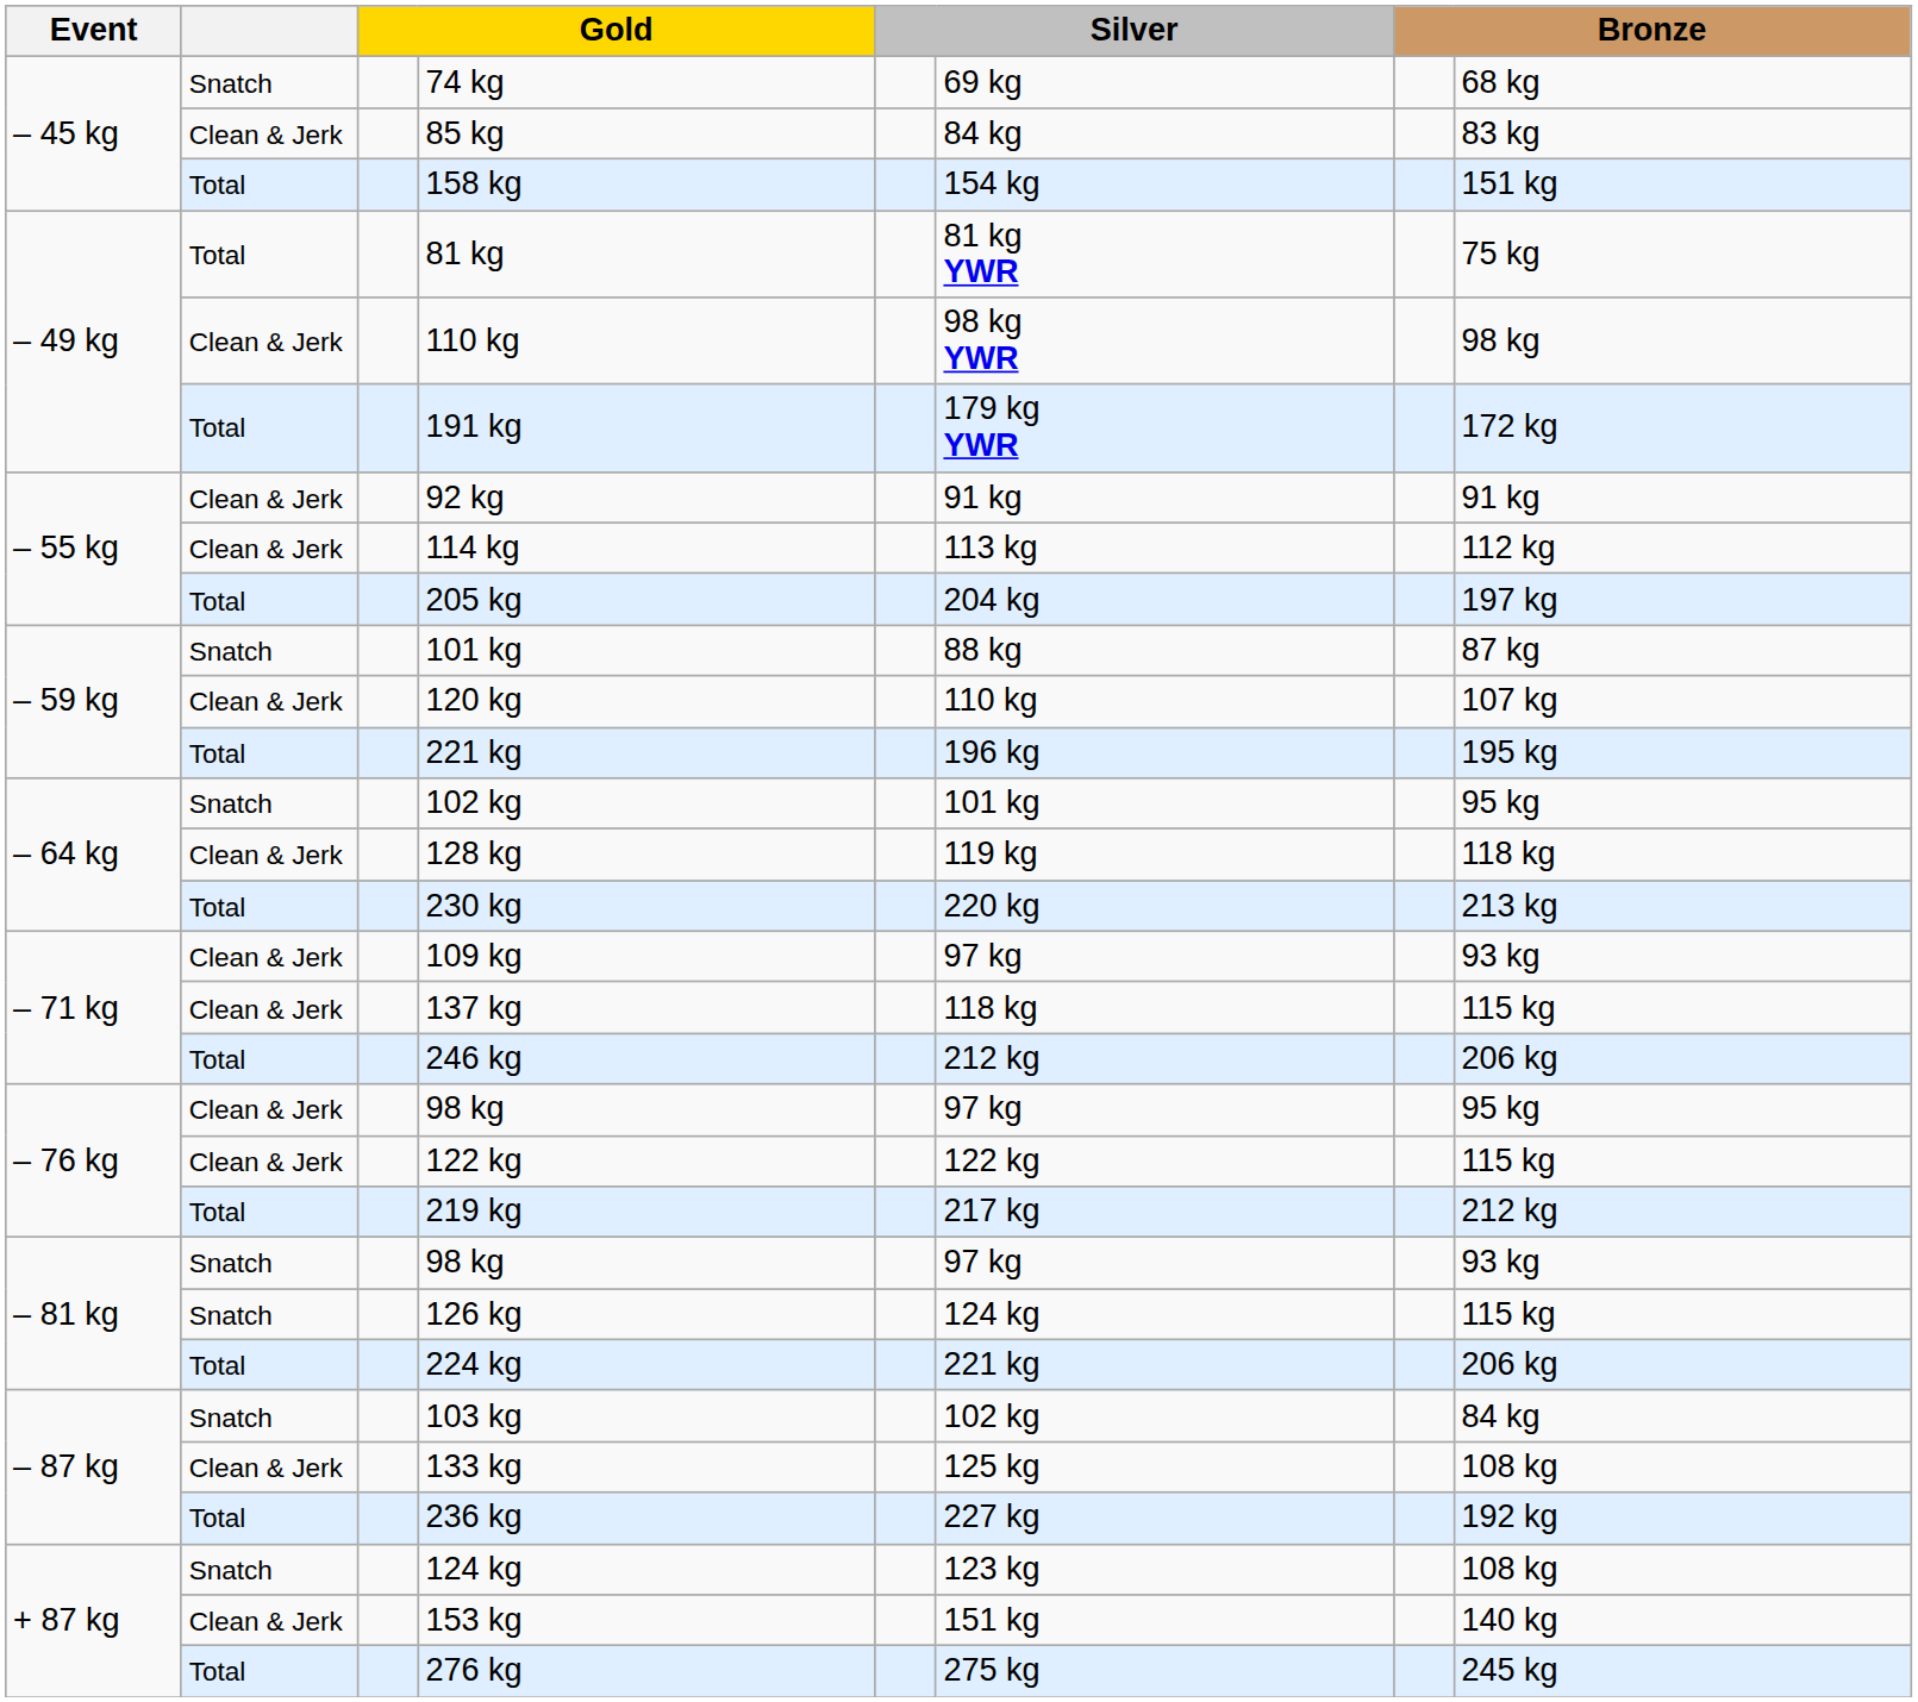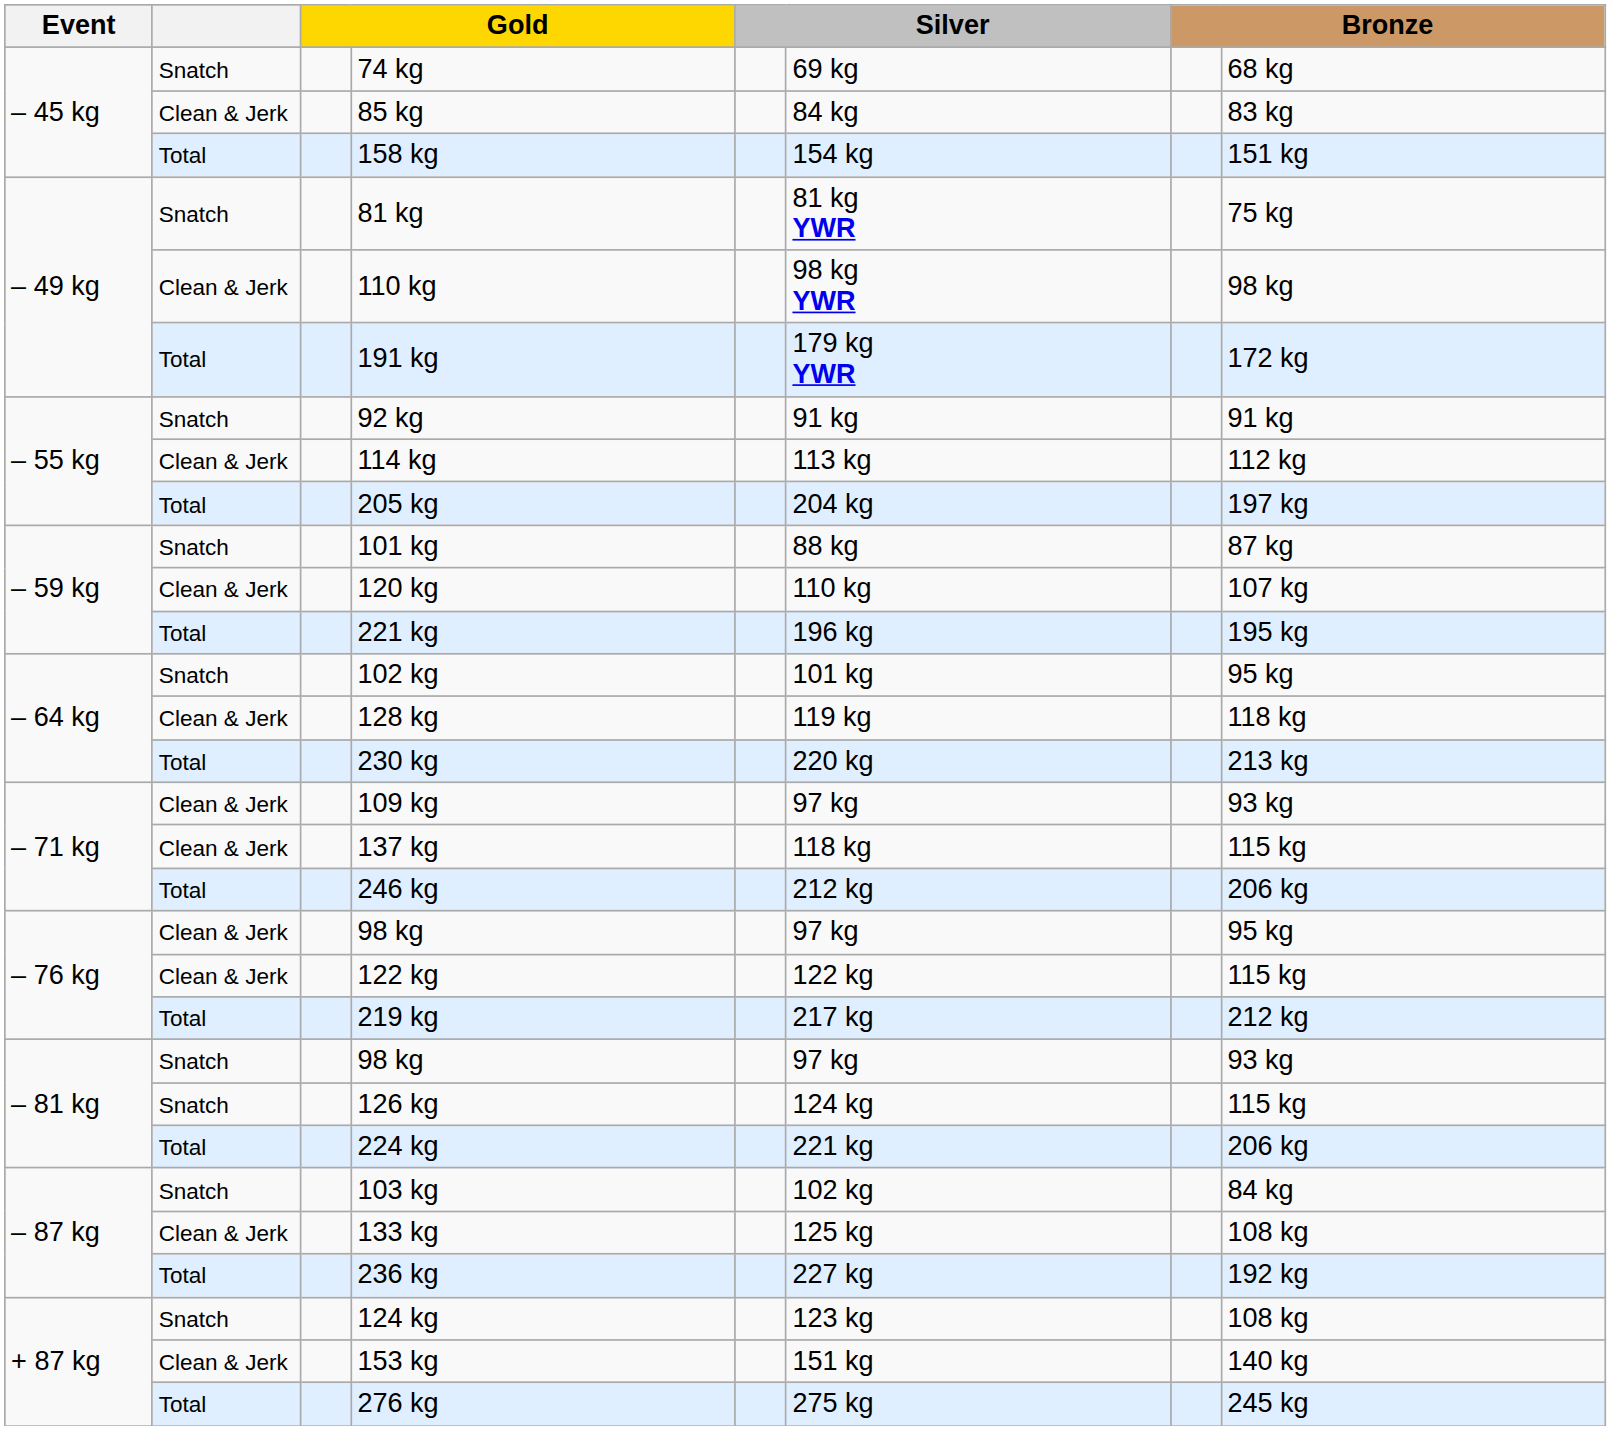 <table class="wikitable">
 <tr>
 <th width=80>Event</th>
 <th width=80></th>
 <td bgcolor=gold align="center" colspan=2 width=250><strong>Gold</strong></td>
 <td bgcolor=silver align="center" colspan=2 width=250><strong>Silver</strong></td>
 <td bgcolor=#cc9966 colspan=2 align="center" width=250><strong>Bronze</strong></td>
 </tr>
 <tr>
 <td rowspan=3>– 45 kg</td>
 <td><small>Snatch</small></td>
 <td></td>
 <td>74 kg</td>
 <td></td>
 <td>69 kg</td>
 <td></td>
 <td>68 kg</td>
 </tr>
 <tr>
 <td><small>Clean & Jerk</small></td>
 <td></td>
 <td>85 kg</td>
 <td></td>
 <td>84 kg</td>
 <td></td>
 <td>83 kg</td>
 </tr>
 <tr bgcolor=#dfefff>
 <td><small>Total</small></td>
 <td></td>
 <td>158 kg</td>
 <td></td>
 <td>154 kg</td>
 <td></td>
 <td>151 kg</td>
 </tr>
 <tr>
 <td rowspan=3>– 49 kg</td>
-<td><small>Total</small></td>
+<td><small>Snatch</small></td>
 <td></td>
 <td>81 kg</td>
 <td></td>
 <td>81 kg<br><strong><a href='#'>YWR</a></strong></td>
 <td></td>
 <td>75 kg</td>
 </tr>
 <tr>
 <td><small>Clean & Jerk</small></td>
 <td></td>
 <td>110 kg</td>
 <td></td>
 <td>98 kg<br><strong><a href='#'>YWR</a></strong></td>
 <td></td>
 <td>98 kg</td>
 </tr>
 <tr bgcolor=#dfefff>
 <td><small>Total</small></td>
 <td></td>
 <td>191 kg</td>
 <td></td>
 <td>179 kg<br><strong><a href='#'>YWR</a></strong></td>
 <td></td>
 <td>172 kg</td>
 </tr>
 <tr>
 <td rowspan=3>– 55 kg</td>
-<td><small>Clean & Jerk</small></td>
+<td><small>Snatch</small></td>
 <td></td>
 <td>92 kg</td>
 <td></td>
 <td>91 kg</td>
 <td></td>
 <td>91 kg</td>
 </tr>
 <tr>
 <td><small>Clean & Jerk</small></td>
 <td></td>
 <td>114 kg</td>
 <td></td>
 <td>113 kg</td>
 <td></td>
 <td>112 kg</td>
 </tr>
 <tr bgcolor=#dfefff>
 <td><small>Total</small></td>
 <td></td>
 <td>205 kg</td>
 <td></td>
 <td>204 kg</td>
 <td></td>
 <td>197 kg</td>
 </tr>
 <tr>
 <td rowspan=3>– 59 kg</td>
 <td><small>Snatch</small></td>
 <td></td>
 <td>101 kg</td>
 <td></td>
 <td>88 kg</td>
 <td></td>
 <td>87 kg</td>
 </tr>
 <tr>
 <td><small>Clean & Jerk</small></td>
 <td></td>
 <td>120 kg</td>
 <td></td>
 <td>110 kg</td>
 <td></td>
 <td>107 kg</td>
 </tr>
 <tr bgcolor=#dfefff>
 <td><small>Total</small></td>
 <td></td>
 <td>221 kg</td>
 <td></td>
 <td>196 kg</td>
 <td></td>
 <td>195 kg</td>
 </tr>
 <tr>
 <td rowspan=3>– 64 kg</td>
 <td><small>Snatch</small></td>
 <td></td>
 <td>102 kg</td>
 <td></td>
 <td>101 kg</td>
 <td></td>
 <td>95 kg</td>
 </tr>
 <tr>
 <td><small>Clean & Jerk</small></td>
 <td></td>
 <td>128 kg</td>
 <td></td>
 <td>119 kg</td>
 <td></td>
 <td>118 kg</td>
 </tr>
 <tr bgcolor=#dfefff>
 <td><small>Total</small></td>
 <td></td>
 <td>230 kg</td>
 <td></td>
 <td>220 kg</td>
 <td></td>
 <td>213 kg</td>
 </tr>
 <tr>
 <td rowspan=3>– 71 kg</td>
 <td><small>Clean & Jerk</small></td>
 <td></td>
 <td>109 kg</td>
 <td></td>
 <td>97 kg</td>
 <td></td>
 <td>93 kg</td>
 </tr>
 <tr>
 <td><small>Clean & Jerk</small></td>
 <td></td>
 <td>137 kg</td>
 <td></td>
 <td>118 kg</td>
 <td></td>
 <td>115 kg</td>
 </tr>
 <tr bgcolor=#dfefff>
 <td><small>Total</small></td>
 <td></td>
 <td>246 kg</td>
 <td></td>
 <td>212 kg</td>
 <td></td>
 <td>206 kg</td>
 </tr>
 <tr>
 <td rowspan=3>– 76 kg</td>
 <td><small>Clean & Jerk</small></td>
 <td></td>
 <td>98 kg</td>
 <td></td>
 <td>97 kg</td>
 <td></td>
 <td>95 kg</td>
 </tr>
 <tr>
 <td><small>Clean & Jerk</small></td>
 <td></td>
 <td>122 kg</td>
 <td></td>
 <td>122 kg</td>
 <td></td>
 <td>115 kg</td>
 </tr>
 <tr bgcolor=#dfefff>
 <td><small>Total</small></td>
 <td></td>
 <td>219 kg</td>
 <td></td>
 <td>217 kg</td>
 <td></td>
 <td>212 kg</td>
 </tr>
 <tr>
 <td rowspan=3>– 81 kg</td>
 <td><small>Snatch</small></td>
 <td></td>
 <td>98 kg</td>
 <td></td>
 <td>97 kg</td>
 <td></td>
 <td>93 kg</td>
 </tr>
 <tr>
 <td><small>Snatch</small></td>
 <td></td>
 <td>126 kg</td>
 <td></td>
 <td>124 kg</td>
 <td></td>
 <td>115 kg</td>
 </tr>
 <tr bgcolor=#dfefff>
 <td><small>Total</small></td>
 <td></td>
 <td>224 kg</td>
 <td></td>
 <td>221 kg</td>
 <td></td>
 <td>206 kg</td>
 </tr>
 <tr>
 <td rowspan=3>– 87 kg</td>
 <td><small>Snatch</small></td>
 <td></td>
 <td>103 kg</td>
 <td></td>
 <td>102 kg</td>
 <td></td>
 <td>84 kg</td>
 </tr>
 <tr>
 <td><small>Clean & Jerk</small></td>
 <td></td>
 <td>133 kg</td>
 <td></td>
 <td>125 kg</td>
 <td></td>
 <td>108 kg</td>
 </tr>
 <tr bgcolor=#dfefff>
 <td><small>Total</small></td>
 <td></td>
 <td>236 kg</td>
 <td></td>
 <td>227 kg</td>
 <td></td>
 <td>192 kg</td>
 </tr>
 <tr>
 <td rowspan=3>+ 87 kg</td>
 <td><small>Snatch</small></td>
 <td></td>
 <td>124 kg</td>
 <td></td>
 <td>123 kg</td>
 <td></td>
 <td>108 kg</td>
 </tr>
 <tr>
 <td><small>Clean & Jerk</small></td>
 <td></td>
 <td>153 kg</td>
 <td></td>
 <td>151 kg</td>
 <td></td>
 <td>140 kg</td>
 </tr>
 <tr bgcolor=#dfefff>
 <td><small>Total</small></td>
 <td></td>
 <td>276 kg</td>
 <td></td>
 <td>275 kg</td>
 <td></td>
 <td>245 kg</td>
 </tr>
 </table>
